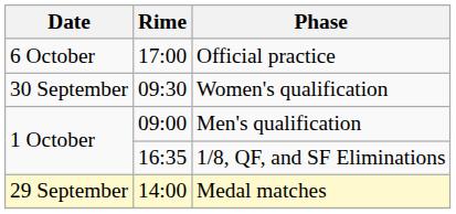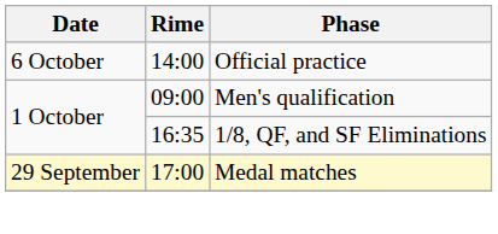 <table class=wikitable>
 <tr>
 <th>Date</th>
 <th>Rime</th>
 <th>Phase</th>
 </tr>
 <tr>
 <td>6 October</td>
-<td>17:00</td>
+<td>14:00</td>
 <td>Official practice</td>
-</tr>
-<tr>
-<td>30 September</td>
-<td>09:30</td>
-<td>Women's qualification</td>
 </tr>
 <tr>
 <td rowspan=2>1 October</td>
 <td>09:00</td>
 <td>Men's qualification</td>
 </tr>
 <tr>
 <td>16:35</td>
 <td>1/8, QF, and SF Eliminations</td>
 </tr>
 <tr style=background:lemonchiffon>
 <td>29 September</td>
-<td>14:00</td>
+<td>17:00</td>
 <td>Medal matches</td>
 </tr>
 <tr>
 </tr>
 </table>
